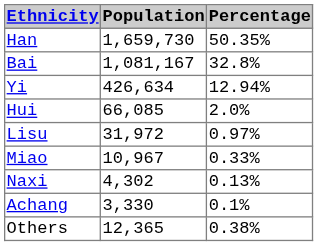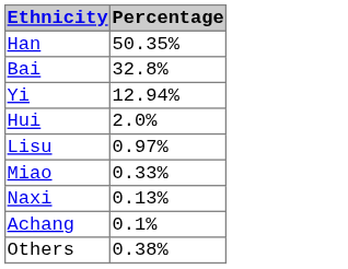 <table border=1 style="border-collapse: collapse;">
 <tr bgcolor=cccccc>
 <th><a href='#'>Ethnicity</a></th>
-<th>Population</th>
 <th>Percentage</th>
 </tr>
 <tr>
 <td><a href='#'>Han</a></td>
-<td>1,659,730</td>
 <td>50.35%</td>
 </tr>
 <tr>
 <td><a href='#'>Bai</a></td>
-<td>1,081,167</td>
 <td>32.8%</td>
 </tr>
 <tr>
 <td><a href='#'>Yi</a></td>
-<td>426,634</td>
 <td>12.94%</td>
 </tr>
 <tr>
 <td><a href='#'>Hui</a></td>
-<td>66,085</td>
 <td>2.0%</td>
 </tr>
 <tr>
 <td><a href='#'>Lisu</a></td>
-<td>31,972</td>
 <td>0.97%</td>
 </tr>
 <tr>
 <td><a href='#'>Miao</a></td>
-<td>10,967</td>
 <td>0.33%</td>
 </tr>
 <tr>
 <td><a href='#'>Naxi</a></td>
-<td>4,302</td>
 <td>0.13%</td>
 </tr>
 <tr>
 <td><a href='#'>Achang</a></td>
-<td>3,330</td>
 <td>0.1%</td>
 </tr>
 <tr>
 <td>Others</td>
-<td>12,365</td>
 <td>0.38%</td>
 </tr>
 </table>
